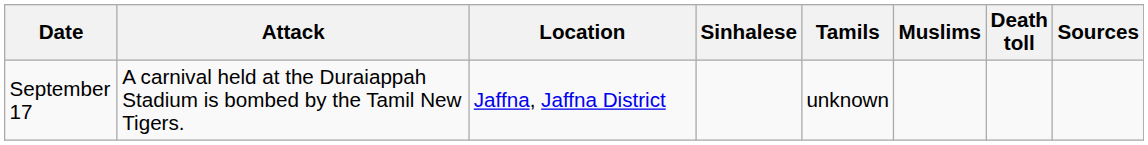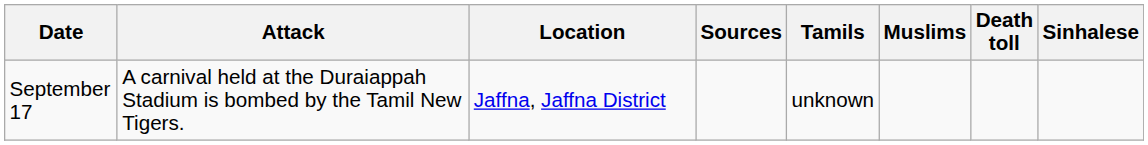 <table class="wikitable" style="width:100%;">
 <tr>
 <th width="10%">Date</th>
 <th width="40%">Attack</th>
 <th width="25%">Location</th>
-<th width="5%">Sinhalese</th>
+<th width="5%">Sources</th>
 <th width="5%">Tamils</th>
 <th width="5%">Muslims</th>
 <th width="5%">Death toll</th>
-<th width="5%">Sources</th>
+<th width="5%">Sinhalese</th>
 </tr>
 <tr>
 <td>September 17</td>
 <td>A carnival held at the Duraiappah Stadium is bombed by the Tamil New Tigers.</td>
 <td><a href='#'>Jaffna</a>, <a href='#'>Jaffna District</a></td>
 <td></td>
 <td>unknown</td>
 <td></td>
 <td></td>
 <td></td>
 </tr>
 </table>
